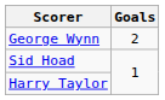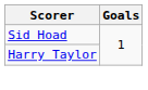 <table class="wikitable">
 <tr>
 <th>Scorer</th>
 <th>Goals</th>
-</tr>
-<tr>
-<td> <a href='#'>George Wynn</a></td>
-<td align=center>2</td>
 </tr>
 <tr>
 <td> <a href='#'>Sid Hoad</a></td>
 <td rowspan="2" align=center>1</td>
 </tr>
 <tr>
 <td> <a href='#'>Harry Taylor</a></td>
 </tr>
 </table>
